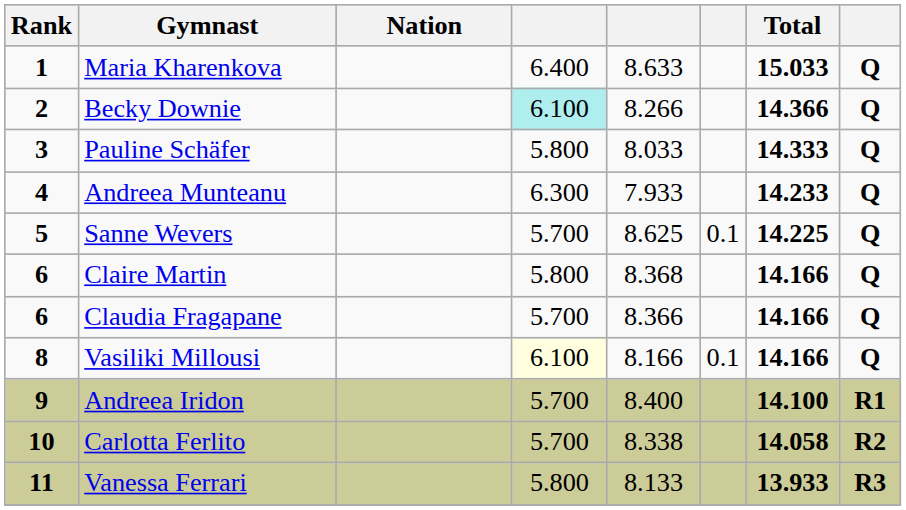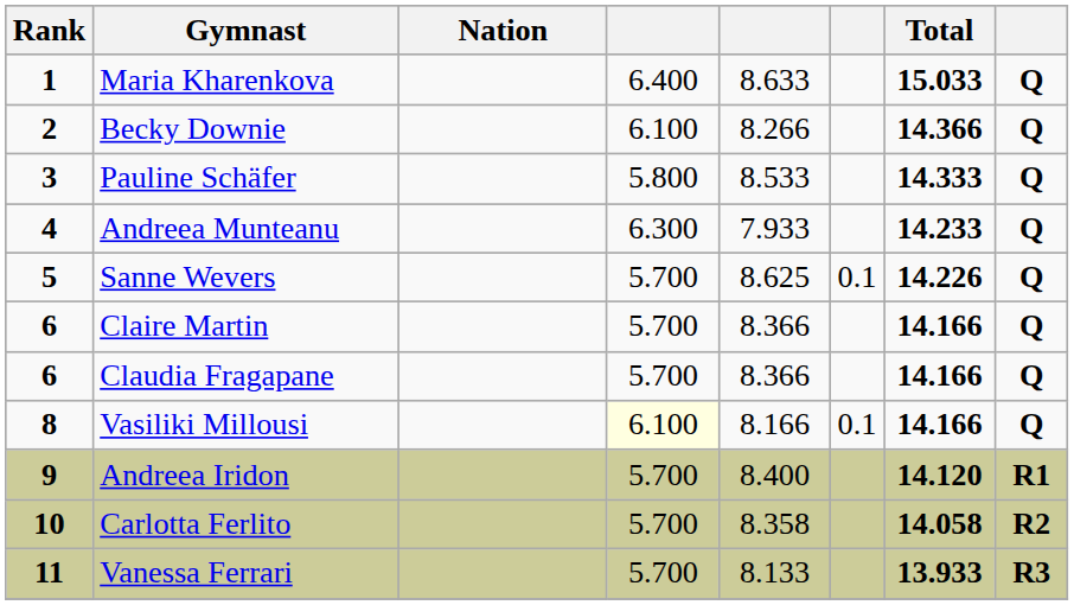 <table class="wikitable sortable" style="text-align:center; font-size:100%">
 <tr>
 <th scope="col"  style="width:15px;">Rank</th>
 <th scope="col"  style="width:150px;">Gymnast</th>
 <th scope="col"  style="width:100px;">Nation</th>
 <th scope="col"  style="width:50px;"></th>
 <th scope="col"  style="width:50px;"></th>
 <th scope="col"  style="width:20px;"></th>
 <th scope="col"  style="width:50px;">Total</th>
 <th scope="col"  style="width:30px;"></th>
 </tr>
 <tr>
 <td scope=row style="text-align:center"><strong>1</strong></td>
 <td align=left><a href='#'>Maria Kharenkova</a></td>
 <td style="text-align:left;"></td>
 <td>6.400</td>
 <td>8.633</td>
 <td></td>
 <td><strong>15.033</strong></td>
 <td><strong>Q</strong></td>
 </tr>
 <tr>
 <td scope=row style="text-align:center"><strong>2</strong></td>
 <td align=left><a href='#'>Becky Downie</a></td>
 <td style="text-align:left;"></td>
-<td style="background: paleturquoise;">6.100</td>
+<td>6.100</td>
 <td>8.266</td>
 <td></td>
 <td><strong>14.366</strong></td>
 <td><strong>Q</strong></td>
 </tr>
 <tr>
 <td scope=row style="text-align:center"><strong>3</strong></td>
 <td align=left><a href='#'>Pauline Schäfer</a></td>
 <td style="text-align:left;"></td>
 <td>5.800</td>
-<td>8.033</td>
+<td>8.533</td>
 <td></td>
 <td><strong>14.333</strong></td>
 <td><strong>Q</strong></td>
 </tr>
 <tr>
 <td scope=row style="text-align:center"><strong>4</strong></td>
 <td align=left><a href='#'>Andreea Munteanu</a></td>
 <td style="text-align:left;"></td>
 <td>6.300</td>
 <td>7.933</td>
 <td></td>
 <td><strong>14.233</strong></td>
 <td><strong>Q</strong></td>
 </tr>
 <tr>
 <td scope=row style="text-align:center"><strong>5</strong></td>
 <td align=left><a href='#'>Sanne Wevers</a></td>
 <td style="text-align:left;"></td>
 <td>5.700</td>
 <td>8.625</td>
 <td>0.1</td>
-<td><strong>14.225</strong></td>
+<td><strong>14.226</strong></td>
 <td><strong>Q</strong></td>
 </tr>
 <tr>
 <td scope=row style="text-align:center"><strong>6</strong></td>
 <td align=left><a href='#'>Claire Martin</a></td>
 <td style="text-align:left;"></td>
-<td>5.800</td>
-<td>8.368</td>
+<td>5.700</td>
+<td>8.366</td>
 <td></td>
 <td><strong>14.166</strong></td>
 <td><strong>Q</strong></td>
 </tr>
 <tr>
 <td scope=row style="text-align:center"><strong>6</strong></td>
 <td align=left><a href='#'>Claudia Fragapane</a></td>
 <td style="text-align:left;"></td>
 <td>5.700</td>
 <td>8.366</td>
 <td></td>
 <td><strong>14.166</strong></td>
 <td><strong>Q</strong></td>
 </tr>
 <tr>
 <td scope=row style="text-align:center"><strong>8</strong></td>
 <td align=left><a href='#'>Vasiliki Millousi</a></td>
 <td style="text-align:left;"></td>
 <td style="background: lightyellow;">6.100</td>
 <td>8.166</td>
 <td>0.1</td>
 <td><strong>14.166</strong></td>
 <td><strong>Q</strong></td>
 </tr>
 <tr style="background:#cccc99;">
 <td scope=row style="text-align:center"><strong>9</strong></td>
 <td align=left><a href='#'>Andreea Iridon</a></td>
 <td style="text-align:left;"></td>
 <td>5.700</td>
 <td>8.400</td>
 <td></td>
-<td><strong>14.100</strong></td>
+<td><strong>14.120</strong></td>
 <td><strong>R1</strong></td>
 </tr>
 <tr style="background:#cccc99;">
 <td scope=row style="text-align:center"><strong>10</strong></td>
 <td align=left><a href='#'>Carlotta Ferlito</a></td>
 <td style="text-align:left;"></td>
 <td>5.700</td>
-<td>8.338</td>
+<td>8.358</td>
 <td></td>
 <td><strong>14.058</strong></td>
 <td><strong>R2</strong></td>
 </tr>
 <tr style="background:#cccc99;">
 <td scope=row style="text-align:center"><strong>11</strong></td>
 <td align=left><a href='#'>Vanessa Ferrari</a></td>
 <td style="text-align:left;"></td>
-<td>5.800</td>
+<td>5.700</td>
 <td>8.133</td>
 <td></td>
 <td><strong>13.933</strong></td>
 <td><strong>R3</strong></td>
 </tr>
 <tr style="background:#cccccc;">
 </tr>
 </table>
